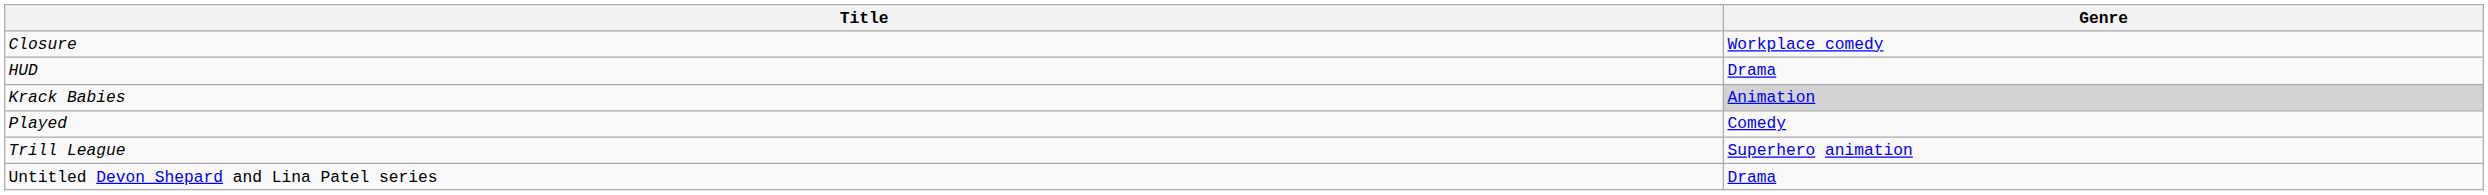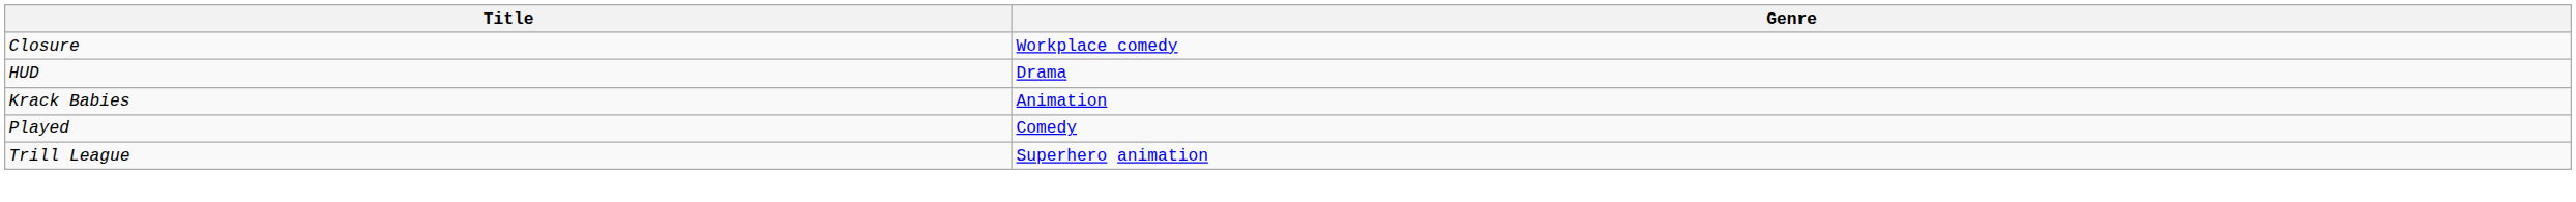 <table class="wikitable sortable" style="width:100%;">
 <tr>
 <th>Title</th>
 <th>Genre</th>
 </tr>
 <tr>
 <td><em>Closure</em></td>
 <td><a href='#'>Workplace comedy</a></td>
 </tr>
 <tr>
 <td><em>HUD</em></td>
 <td><a href='#'>Drama</a></td>
 </tr>
 <tr>
 <td><em>Krack Babies</em></td>
-<td style="background: lightgrey;"><a href='#'>Animation</a></td>
+<td><a href='#'>Animation</a></td>
 </tr>
 <tr>
 <td><em>Played</em></td>
 <td><a href='#'>Comedy</a></td>
 </tr>
 <tr>
 <td><em>Trill League</em></td>
 <td><a href='#'>Superhero</a> <a href='#'>animation</a></td>
 </tr>
-<tr>
-<td>Untitled <a href='#'>Devon Shepard</a> and Lina Patel series</td>
-<td><a href='#'>Drama</a></td>
-</tr>
 </table>
